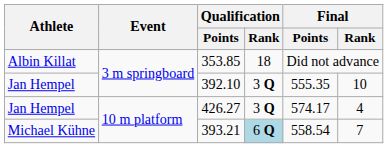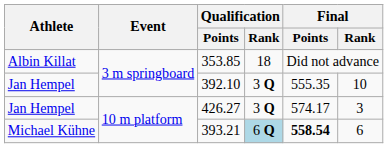 <table class="wikitable" style="font-size:90%">
 <tr>
 <th rowspan=2>Athlete</th>
 <th rowspan=2>Event</th>
 <th colspan=2>Qualification</th>
 <th colspan=2>Final</th>
 </tr>
 <tr style="font-size:95%">
 <th>Points</th>
 <th>Rank</th>
 <th>Points</th>
 <th>Rank</th>
 </tr>
 <tr align=center>
 <td align=left><a href='#'>Albin Killat</a></td>
 <td align=left rowspan=2><a href='#'>3 m springboard</a></td>
 <td>353.85</td>
 <td>18</td>
 <td colspan=2>Did not advance</td>
 </tr>
 <tr align=center>
 <td align=left><a href='#'>Jan Hempel</a></td>
 <td>392.10</td>
 <td>3 <strong>Q</strong></td>
 <td>555.35</td>
 <td>10</td>
 </tr>
 <tr align=center>
 <td align=left><a href='#'>Jan Hempel</a></td>
 <td align=left rowspan=2><a href='#'>10 m platform</a></td>
 <td>426.27</td>
 <td>3 <strong>Q</strong></td>
 <td>574.17</td>
-<td>4</td>
+<td>3</td>
 </tr>
 <tr align=center>
 <td align=left><a href='#'>Michael Kühne</a></td>
 <td>393.21</td>
 <td style="background: lightblue;">6 <strong>Q</strong></td>
-<td>558.54</td>
-<td>7</td>
+<td><strong>558.54</strong></td>
+<td>6</td>
 </tr>
 </table>
